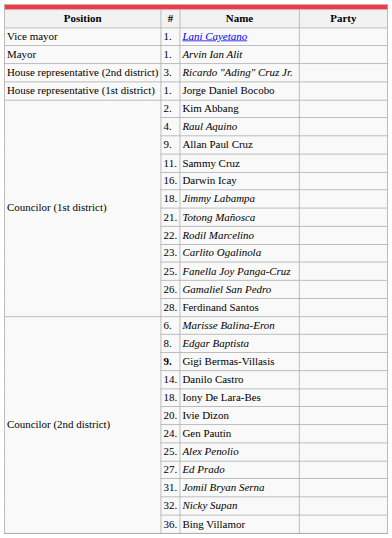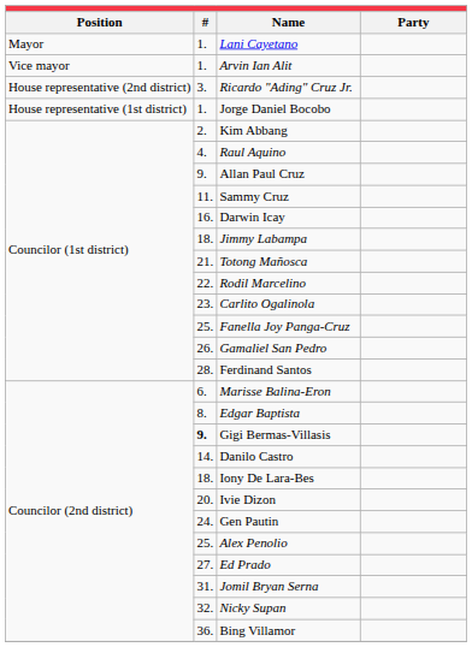 <table class=wikitable style="font-size:90%">
 <tr>
 <td colspan="5" bgcolor="#f63747"></td>
 </tr>
 <tr>
 <th>Position</th>
 <th>#</th>
 <th width=150px>Name</th>
 <th colspan=2 width=110px>Party</th>
 </tr>
 <tr>
-<td>Vice mayor</td>
+<td>Mayor</td>
 <td>1.</td>
 <td><em><a href='#'>Lani Cayetano</a></em></td>
 <td></td>
 </tr>
 <tr>
-<td>Mayor</td>
+<td>Vice mayor</td>
 <td>1.</td>
 <td><em>Arvin Ian Alit</em></td>
 <td></td>
 </tr>
 <tr>
 <td>House representative (2nd district)</td>
 <td>3.</td>
 <td><em>Ricardo "Ading" Cruz Jr.</em></td>
 <td></td>
 </tr>
 <tr>
 <td>House representative (1st district)</td>
 <td>1.</td>
 <td>Jorge Daniel Bocobo</td>
 <td></td>
 </tr>
 <tr>
 <td rowspan="12">Councilor (1st district)</td>
 <td>2.</td>
 <td>Kim Abbang</td>
 <td></td>
 </tr>
 <tr>
 <td>4.</td>
 <td><em>Raul Aquino</em></td>
 <td></td>
 </tr>
 <tr>
 <td>9.</td>
 <td>Allan Paul Cruz</td>
 <td></td>
 </tr>
 <tr>
 <td>11.</td>
 <td>Sammy Cruz</td>
 <td></td>
 </tr>
 <tr>
 <td>16.</td>
 <td>Darwin Icay</td>
 <td></td>
 </tr>
 <tr>
 <td>18.</td>
 <td><em>Jimmy Labampa</em></td>
 <td></td>
 </tr>
 <tr>
 <td>21.</td>
 <td><em>Totong Mañosca</em></td>
 <td></td>
 </tr>
 <tr>
 <td>22.</td>
 <td><em>Rodil Marcelino</em></td>
 <td></td>
 </tr>
 <tr>
 <td>23.</td>
 <td><em>Carlito Ogalinola</em></td>
 <td></td>
 </tr>
 <tr>
 <td>25.</td>
 <td><em>Fanella Joy Panga-Cruz</em></td>
 <td></td>
 </tr>
 <tr>
 <td>26.</td>
 <td><em>Gamaliel San Pedro</em></td>
 <td></td>
 </tr>
 <tr>
 <td>28.</td>
 <td>Ferdinand Santos</td>
 <td></td>
 </tr>
 <tr>
 <td rowspan="12">Councilor (2nd district)</td>
 <td>6.</td>
 <td><em>Marisse Balina-Eron</em></td>
 <td></td>
 </tr>
 <tr>
 <td>8.</td>
 <td><em>Edgar Baptista</em></td>
 <td></td>
 </tr>
 <tr>
 <td><strong>9.</strong></td>
 <td>Gigi Bermas-Villasis</td>
 <td></td>
 </tr>
 <tr>
 <td>14.</td>
 <td>Danilo Castro</td>
 <td></td>
 </tr>
 <tr>
 <td>18.</td>
 <td>Iony De Lara-Bes</td>
 <td></td>
 </tr>
 <tr>
 <td>20.</td>
 <td>Ivie Dizon</td>
 <td></td>
 </tr>
 <tr>
 <td>24.</td>
 <td>Gen Pautin</td>
 <td></td>
 </tr>
 <tr>
 <td>25.</td>
 <td><em>Alex Penolio</em></td>
 <td></td>
 </tr>
 <tr>
 <td>27.</td>
 <td><em>Ed Prado</em></td>
 <td></td>
 </tr>
 <tr>
 <td>31.</td>
 <td><em>Jomil Bryan Serna</em></td>
 <td></td>
 </tr>
 <tr>
 <td>32.</td>
 <td><em>Nicky Supan</em></td>
 <td></td>
 </tr>
 <tr>
 <td>36.</td>
 <td>Bing Villamor</td>
 <td></td>
 </tr>
 <tr>
 </tr>
 </table>
